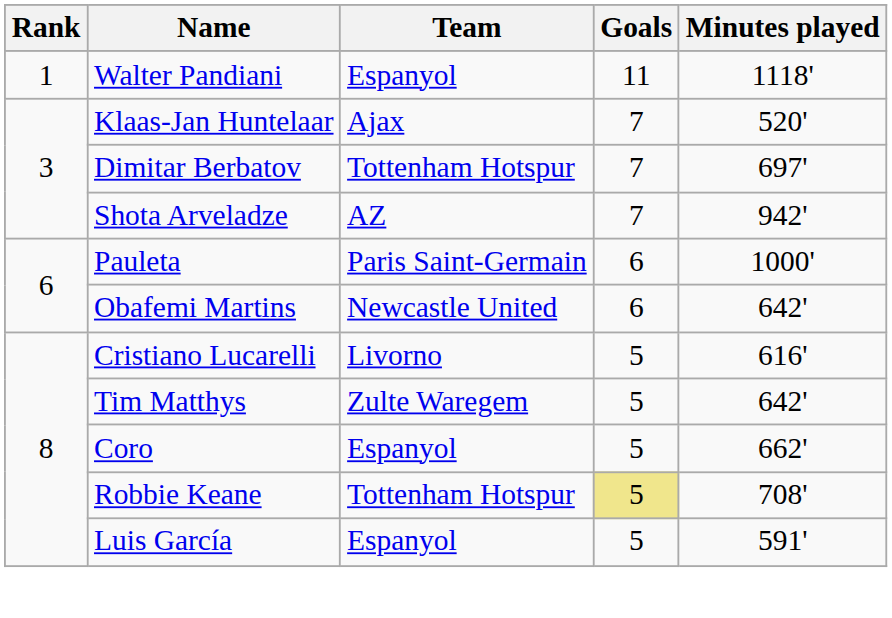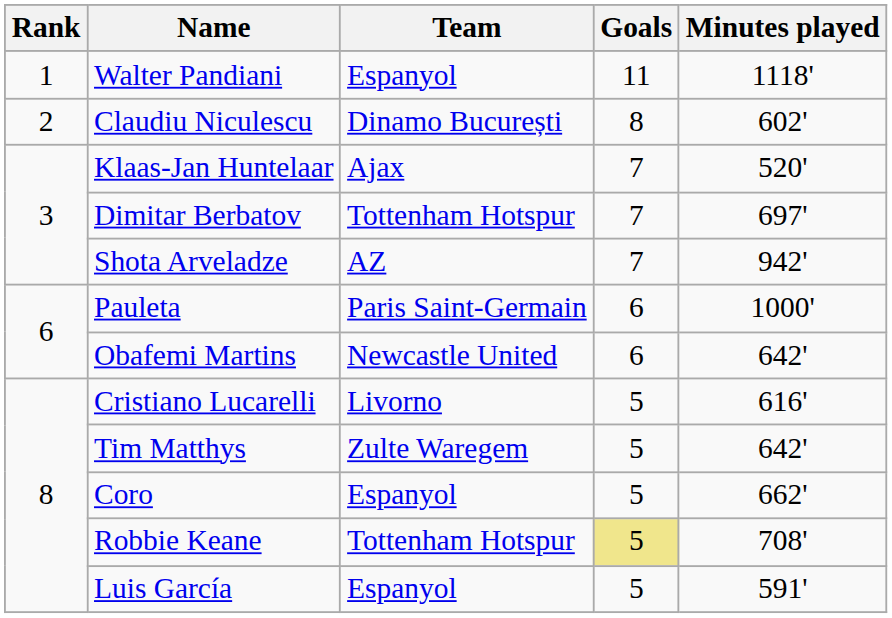 <table class="wikitable" style="text-align:center">
 <tr>
 <th>Rank</th>
 <th>Name</th>
 <th>Team</th>
 <th>Goals</th>
 <th>Minutes played</th>
 </tr>
 <tr>
 <td>1</td>
 <td align="left"> <a href='#'>Walter Pandiani</a></td>
 <td align="left"> <a href='#'>Espanyol</a></td>
 <td>11</td>
 <td>1118'</td>
+</tr>
+<tr>
+<td>2</td>
+<td align="left"> <a href='#'>Claudiu Niculescu</a></td>
+<td align="left"> <a href='#'>Dinamo București</a></td>
+<td>8</td>
+<td>602'</td>
 </tr>
 <tr>
 <td rowspan="3">3</td>
 <td align="left"> <a href='#'>Klaas-Jan Huntelaar</a></td>
 <td align="left"> <a href='#'>Ajax</a></td>
 <td>7</td>
 <td>520'</td>
 </tr>
 <tr>
 <td align="left"> <a href='#'>Dimitar Berbatov</a></td>
 <td align="left"> <a href='#'>Tottenham Hotspur</a></td>
 <td>7</td>
 <td>697'</td>
 </tr>
 <tr>
 <td align="left"> <a href='#'>Shota Arveladze</a></td>
 <td align="left"> <a href='#'>AZ</a></td>
 <td>7</td>
 <td>942'</td>
 </tr>
 <tr>
 <td rowspan="2">6</td>
 <td align="left"> <a href='#'>Pauleta</a></td>
 <td align="left"> <a href='#'>Paris Saint-Germain</a></td>
 <td>6</td>
 <td>1000'</td>
 </tr>
 <tr>
 <td align="left"> <a href='#'>Obafemi Martins</a></td>
 <td align="left"> <a href='#'>Newcastle United</a></td>
 <td>6</td>
 <td>642'</td>
 </tr>
 <tr>
 <td rowspan="5">8</td>
 <td align="left"> <a href='#'>Cristiano Lucarelli</a></td>
 <td align="left"> <a href='#'>Livorno</a></td>
 <td>5</td>
 <td>616'</td>
 </tr>
 <tr>
 <td align="left"> <a href='#'>Tim Matthys</a></td>
 <td align="left"> <a href='#'>Zulte Waregem</a></td>
 <td>5</td>
 <td>642'</td>
 </tr>
 <tr>
 <td align="left"> <a href='#'>Coro</a></td>
 <td align="left"> <a href='#'>Espanyol</a></td>
 <td>5</td>
 <td>662'</td>
 </tr>
 <tr>
 <td align="left"> <a href='#'>Robbie Keane</a></td>
 <td align="left"> <a href='#'>Tottenham Hotspur</a></td>
 <td style="background: khaki;">5</td>
 <td>708'</td>
 </tr>
 <tr>
 <td align="left"> <a href='#'>Luis García</a></td>
 <td align="left"> <a href='#'>Espanyol</a></td>
 <td>5</td>
 <td>591'</td>
 </tr>
 </table>
